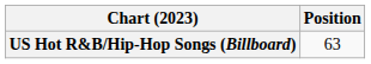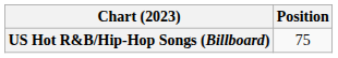 <table class="wikitable plainrowheaders" style="text-align:center">
 <tr>
 <th scope="col">Chart (2023)</th>
 <th scope="col">Position</th>
 </tr>
 <tr>
 <th scope="row">US Hot R&B/Hip-Hop Songs (<em>Billboard</em>)</th>
-<td>63</td>
+<td>75</td>
 </tr>
 </table>
